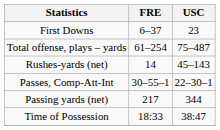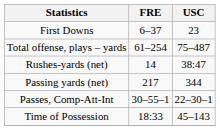 <table class="wikitable" style="text-align: center;">
 <tr>
 <th>Statistics</th>
 <th>FRE</th>
 <th>USC</th>
 </tr>
 <tr>
 <td>First Downs</td>
 <td>6–37</td>
 <td>23</td>
 </tr>
 <tr>
 <td>Total offense, plays – yards</td>
 <td>61–254</td>
 <td>75–487</td>
 </tr>
 <tr>
 <td>Rushes-yards (net)</td>
 <td>14</td>
-<td>45–143</td>
+<td>38:47</td>
+</tr>
+<tr>
+<td>Passing yards (net)</td>
+<td>217</td>
+<td>344</td>
 </tr>
 <tr>
 <td>Passes, Comp-Att-Int</td>
 <td>30–55–1</td>
 <td>22–30–1</td>
 </tr>
 <tr>
-<td>Passing yards (net)</td>
-<td>217</td>
-<td>344</td>
-</tr>
-<tr>
 <td>Time of Possession</td>
 <td>18:33</td>
-<td>38:47</td>
+<td>45–143</td>
 </tr>
 <tr>
 </tr>
 </table>
